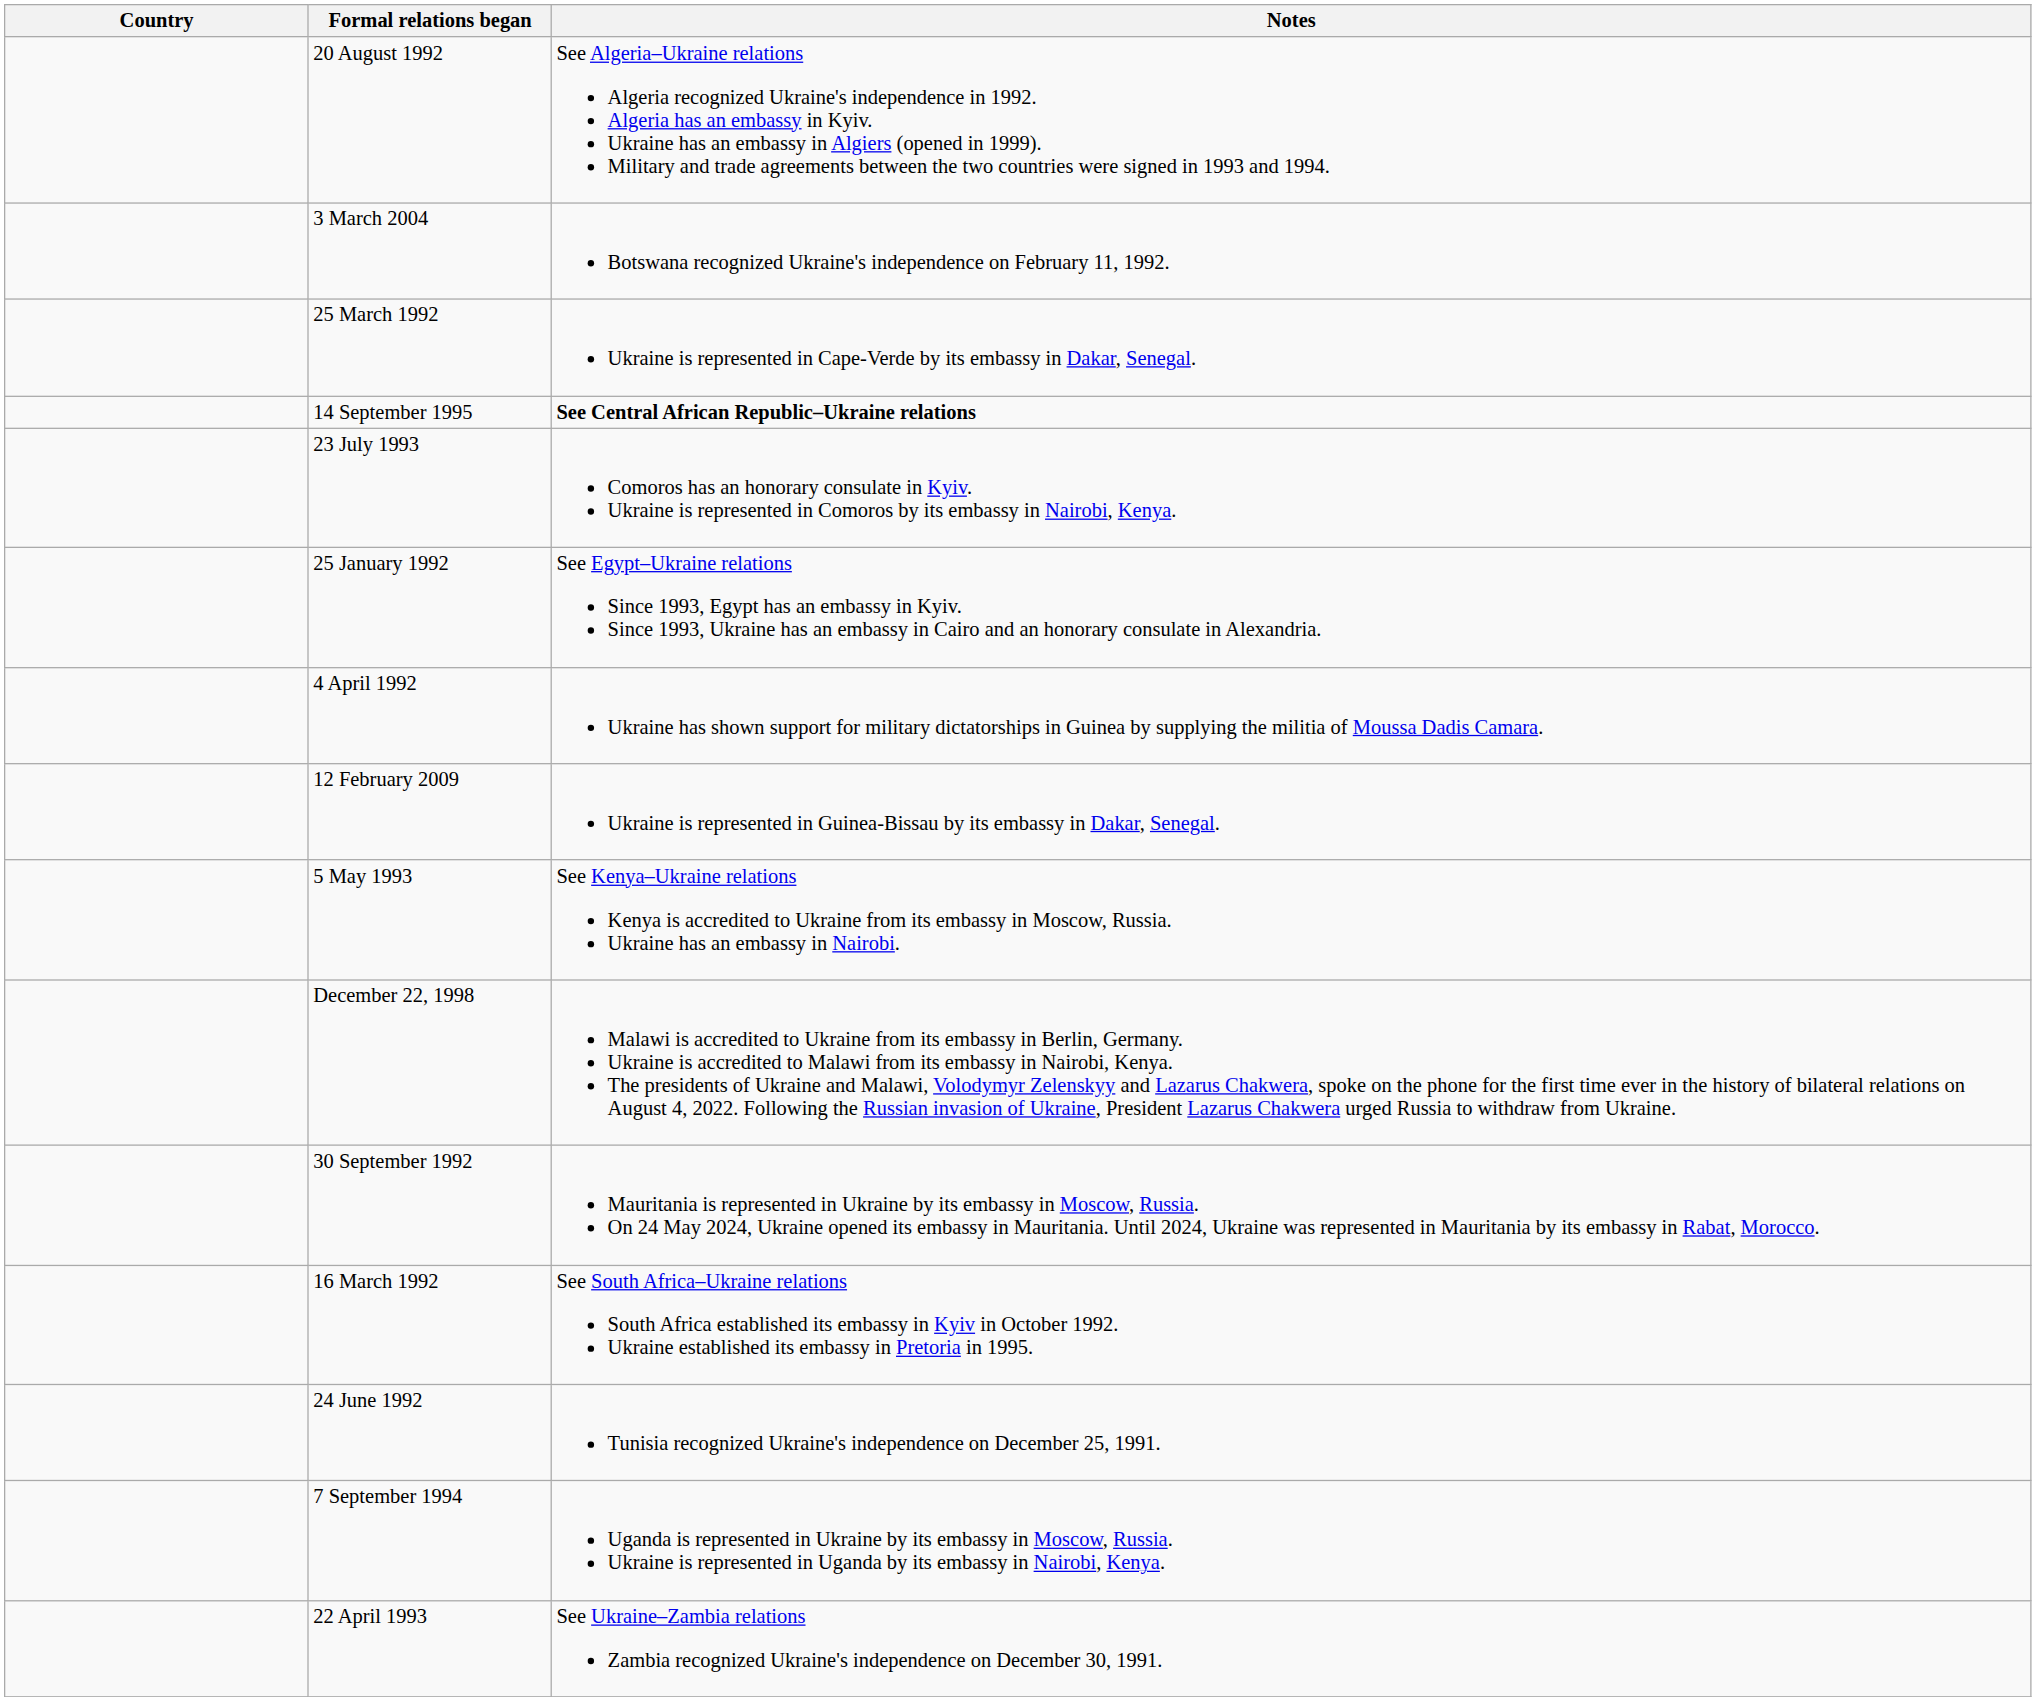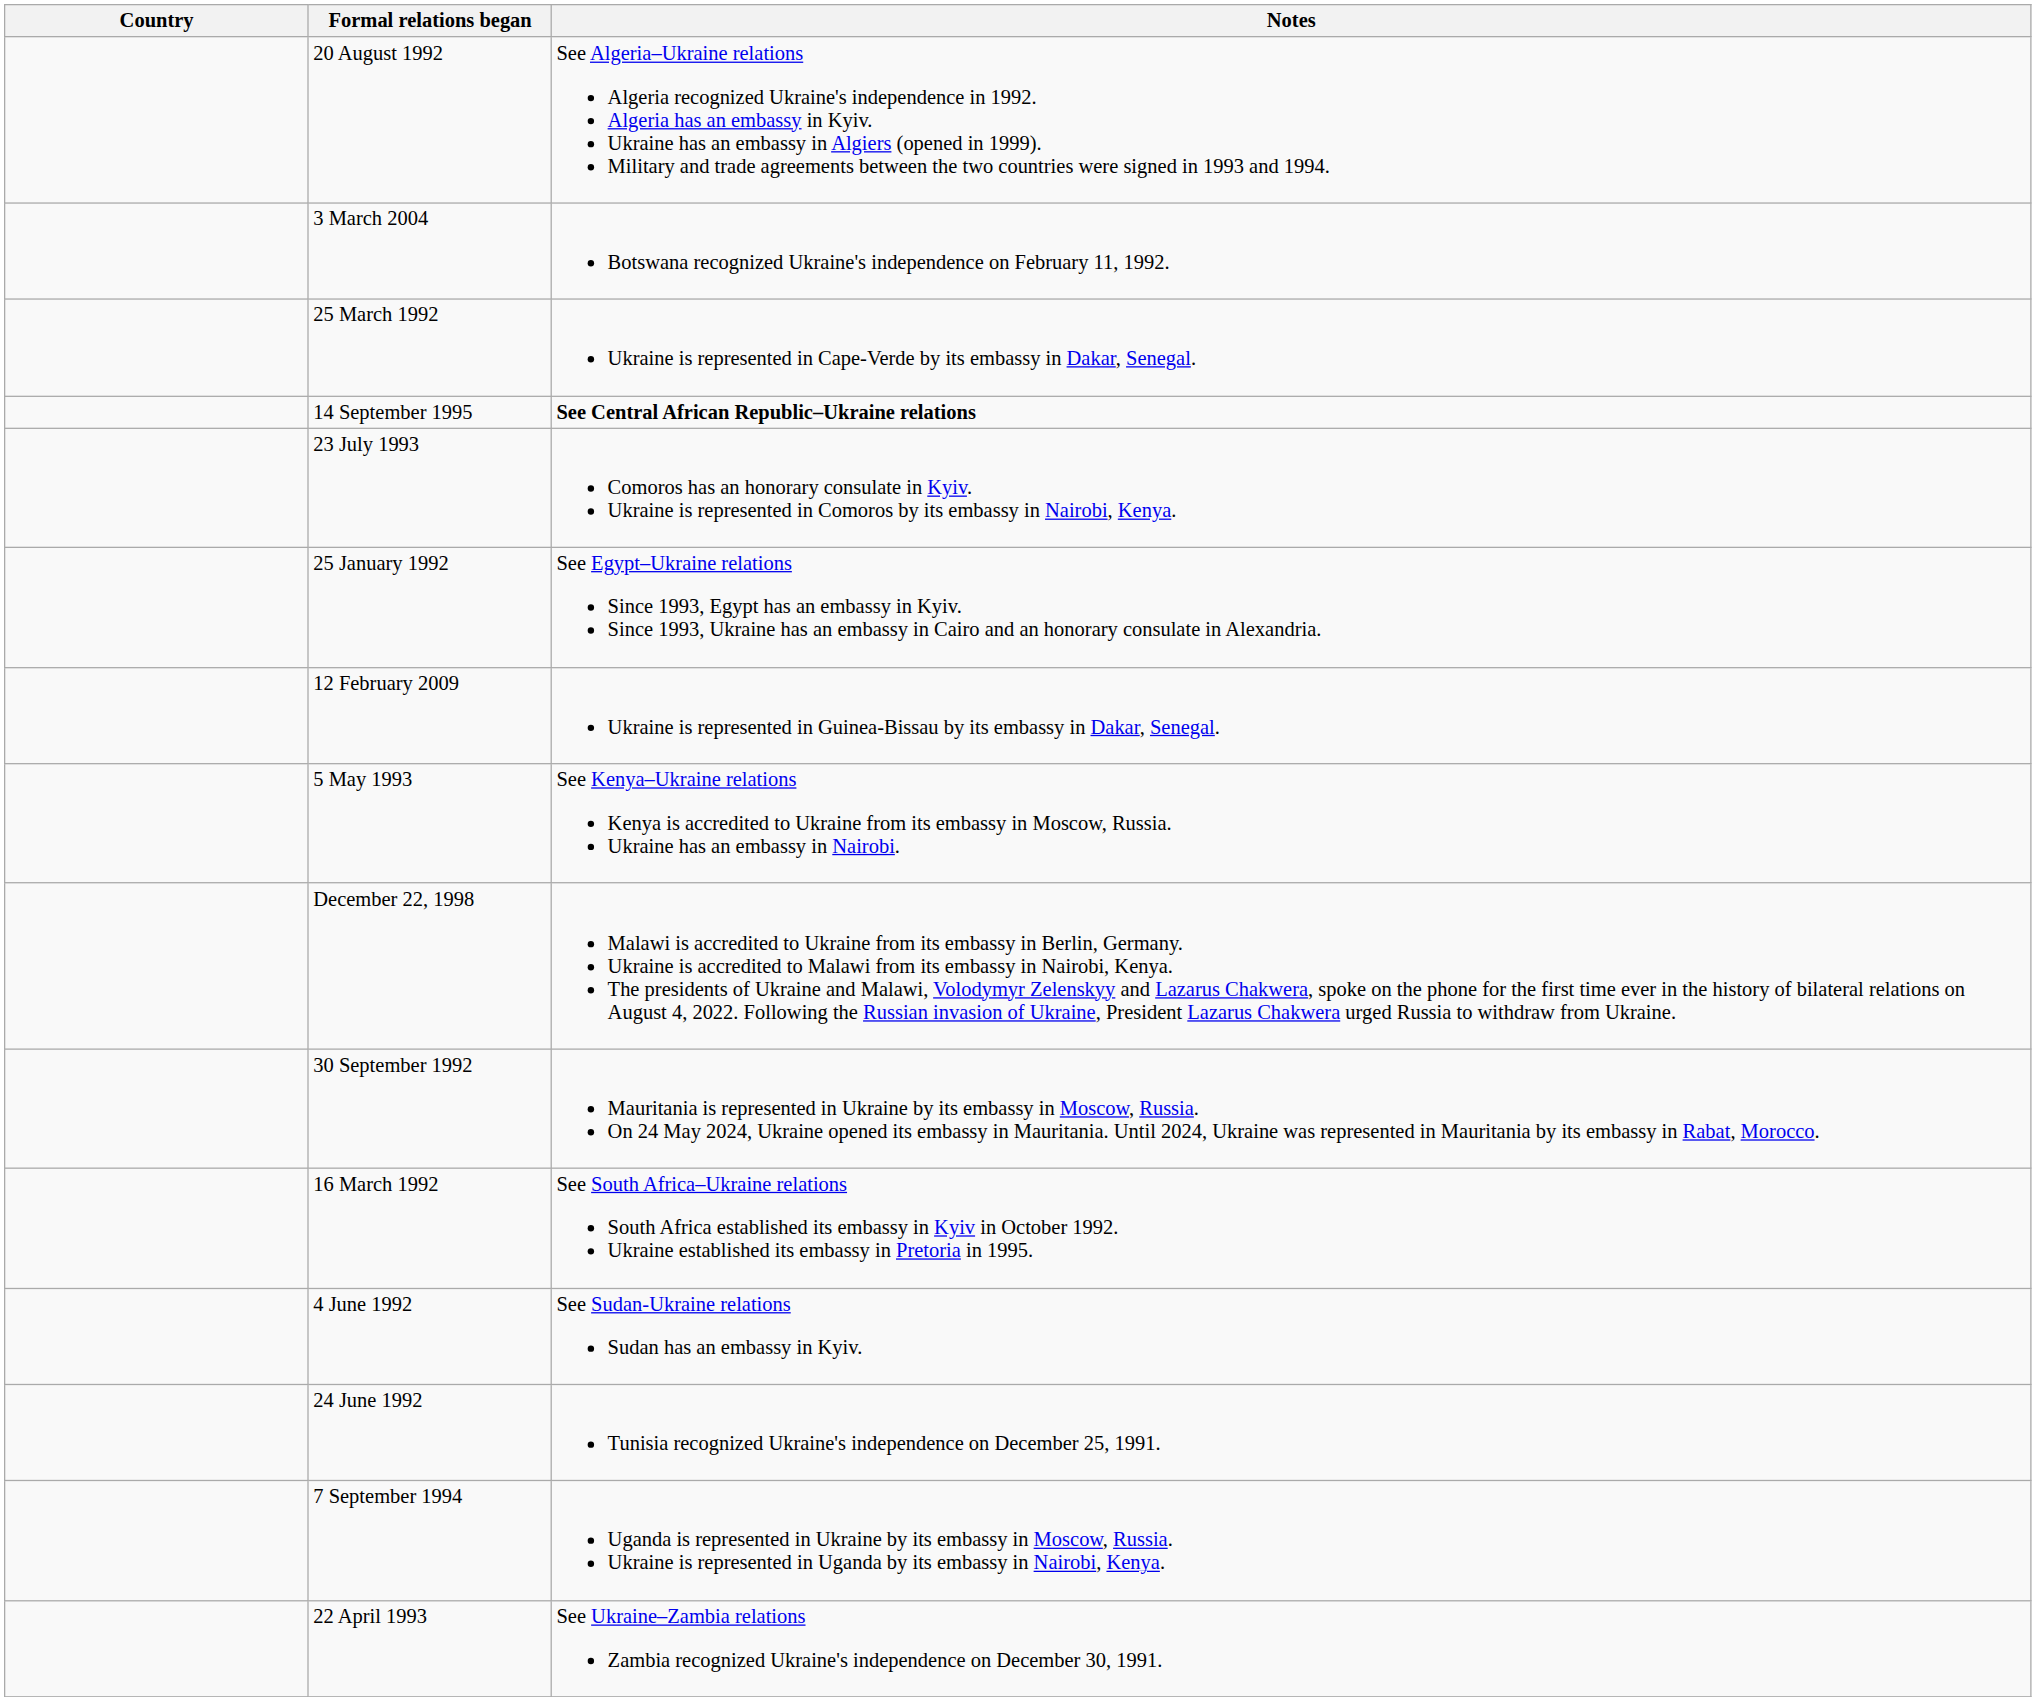 <table class="wikitable sortable" style="width:100%">
 <tr>
 <th width="15%">Country</th>
 <th width="12%">Formal relations began</th>
 <th>Notes</th>
 </tr>
 <tr style="vertical-align:top">
 <td></td>
 <td>20 August 1992</td>
 <td>See <a href='#'>Algeria–Ukraine relations</a><br><ul><li>Algeria recognized Ukraine's independence in 1992.</li><li><a href='#'>Algeria has an embassy</a> in Kyiv.</li><li>Ukraine has an embassy in <a href='#'>Algiers</a> (opened in 1999).</li><li>Military and trade agreements between the two countries were signed in 1993 and 1994.</li></ul></td>
 </tr>
 <tr style="vertical-align:top">
 <td></td>
 <td>3 March 2004</td>
 <td><br><ul><li>Botswana recognized Ukraine's independence on February 11, 1992.</li></ul></td>
 </tr>
 <tr style="vertical-align:top">
 <td></td>
 <td>25 March 1992</td>
 <td><br><ul><li>Ukraine is represented in Cape-Verde by its embassy in <a href='#'>Dakar</a>, <a href='#'>Senegal</a>.</li></ul></td>
 </tr>
 <tr style="vertical-align:top">
 <td></td>
 <td>14 September 1995</td>
 <td><strong>See Central African Republic–Ukraine relations</strong></td>
 </tr>
 <tr style="vertical-align:top">
 <td></td>
 <td>23 July 1993</td>
 <td><br><ul><li>Comoros has an honorary consulate in <a href='#'>Kyiv</a>.</li><li>Ukraine is represented in Comoros by its embassy in <a href='#'>Nairobi</a>, <a href='#'>Kenya</a>.</li></ul></td>
 </tr>
 <tr style="vertical-align:top">
 <td></td>
 <td>25 January 1992</td>
 <td>See <a href='#'>Egypt–Ukraine relations</a><br><ul><li>Since 1993, Egypt has an embassy in Kyiv.</li><li>Since 1993, Ukraine has an embassy in Cairo and an honorary consulate in Alexandria.</li></ul></td>
 </tr>
 <tr style="vertical-align:top">
 <td></td>
-<td>4 April 1992</td>
-<td><br><ul><li>Ukraine has shown support for military dictatorships in Guinea by supplying the militia of <a href='#'>Moussa Dadis Camara</a>.</li></ul></td>
-</tr>
-<tr style="vertical-align:top">
-<td></td>
 <td>12 February 2009</td>
 <td><br><ul><li>Ukraine is represented in Guinea-Bissau by its embassy in <a href='#'>Dakar</a>, <a href='#'>Senegal</a>.</li></ul></td>
 </tr>
 <tr style="vertical-align:top">
 <td></td>
 <td>5 May 1993</td>
 <td>See <a href='#'>Kenya–Ukraine relations</a><br><ul><li>Kenya is accredited to Ukraine from its embassy in Moscow, Russia.</li><li>Ukraine has an embassy in <a href='#'>Nairobi</a>.</li></ul></td>
 </tr>
 <tr style="vertical-align:top">
 <td></td>
 <td>December 22, 1998</td>
 <td><br><ul><li>Malawi is accredited to Ukraine from its embassy in Berlin, Germany.</li><li>Ukraine is accredited to Malawi from its embassy in Nairobi, Kenya.</li><li>The presidents of Ukraine and Malawi, <a href='#'>Volodymyr Zelenskyy</a> and <a href='#'>Lazarus Chakwera</a>, spoke on the phone for the first time ever in the history of bilateral relations on August 4, 2022. Following the <a href='#'>Russian invasion of Ukraine</a>, President <a href='#'>Lazarus Chakwera</a> urged Russia to withdraw from Ukraine.</li></ul></td>
 </tr>
 <tr style="vertical-align:top">
 <td></td>
 <td>30 September 1992</td>
 <td><br><ul><li>Mauritania is represented in Ukraine by its embassy in <a href='#'>Moscow</a>, <a href='#'>Russia</a>.</li><li>On 24 May 2024, Ukraine opened its embassy in Mauritania. Until 2024, Ukraine was represented in Mauritania by its embassy in <a href='#'>Rabat</a>, <a href='#'>Morocco</a>.</li></ul></td>
 </tr>
 <tr style="vertical-align:top">
 <td></td>
 <td>16 March 1992</td>
 <td>See <a href='#'>South Africa–Ukraine relations</a><br><ul><li>South Africa established its embassy in <a href='#'>Kyiv</a> in October 1992.</li><li>Ukraine established its embassy in <a href='#'>Pretoria</a> in 1995.</li></ul></td>
 </tr>
 <tr style="vertical-align:top">
 <td></td>
+<td>4 June 1992</td>
+<td>See <a href='#'>Sudan-Ukraine relations</a><br><ul><li>Sudan has an embassy in Kyiv.</li></ul></td>
+</tr>
+<tr style="vertical-align:top">
+<td></td>
 <td>24 June 1992</td>
 <td><br><ul><li>Tunisia recognized Ukraine's independence on December 25, 1991.</li></ul></td>
 </tr>
 <tr style="vertical-align:top">
 <td></td>
 <td>7 September 1994</td>
 <td><br><ul><li>Uganda is represented in Ukraine by its embassy in <a href='#'>Moscow</a>, <a href='#'>Russia</a>.</li><li>Ukraine is represented in Uganda by its embassy in <a href='#'>Nairobi</a>, <a href='#'>Kenya</a>.</li></ul></td>
 </tr>
 <tr style="vertical-align:top">
 <td></td>
 <td>22 April 1993</td>
 <td>See <a href='#'>Ukraine–Zambia relations</a><br><ul><li>Zambia recognized Ukraine's independence on December 30, 1991.</li></ul></td>
 </tr>
 </table>
